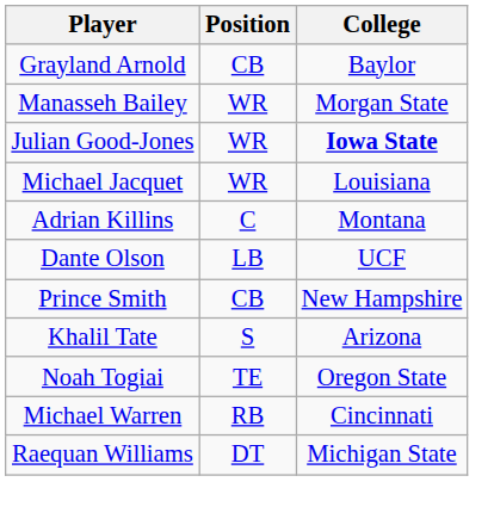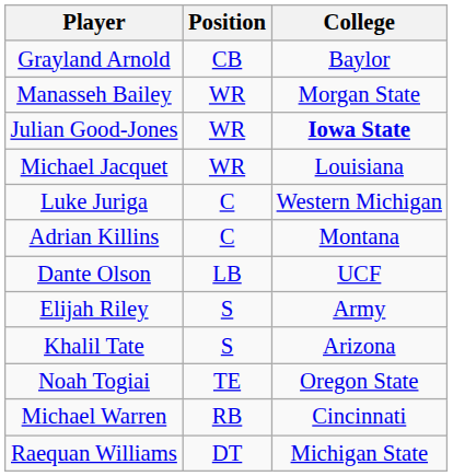 <table class="wikitable" style="text-align:center">
 <tr>
 <th>Player</th>
 <th>Position</th>
 <th>College</th>
 </tr>
 <tr>
 <td><a href='#'>Grayland Arnold</a></td>
 <td><a href='#'>CB</a></td>
 <td><a href='#'>Baylor</a></td>
 </tr>
 <tr>
 <td><a href='#'>Manasseh Bailey</a></td>
 <td><a href='#'>WR</a></td>
 <td><a href='#'>Morgan State</a></td>
 </tr>
 <tr>
 <td><a href='#'>Julian Good-Jones</a></td>
 <td><a href='#'>WR</a></td>
 <td><strong><a href='#'>Iowa State</a></strong></td>
 </tr>
 <tr>
 <td><a href='#'>Michael Jacquet</a></td>
 <td><a href='#'>WR</a></td>
 <td><a href='#'>Louisiana</a></td>
 </tr>
 <tr>
+<td><a href='#'>Luke Juriga</a></td>
+<td><a href='#'>C</a></td>
+<td><a href='#'>Western Michigan</a></td>
+</tr>
+<tr>
 <td><a href='#'>Adrian Killins</a></td>
 <td><a href='#'>C</a></td>
 <td><a href='#'>Montana</a></td>
 </tr>
 <tr>
 <td><a href='#'>Dante Olson</a></td>
 <td><a href='#'>LB</a></td>
 <td><a href='#'>UCF</a></td>
 </tr>
 <tr>
-<td><a href='#'>Prince Smith</a></td>
-<td><a href='#'>CB</a></td>
-<td><a href='#'>New Hampshire</a></td>
+<td><a href='#'>Elijah Riley</a></td>
+<td><a href='#'>S</a></td>
+<td><a href='#'>Army</a></td>
 </tr>
 <tr>
 <td><a href='#'>Khalil Tate</a></td>
 <td><a href='#'>S</a></td>
 <td><a href='#'>Arizona</a></td>
 </tr>
 <tr>
 <td><a href='#'>Noah Togiai</a></td>
 <td><a href='#'>TE</a></td>
 <td><a href='#'>Oregon State</a></td>
 </tr>
 <tr>
 <td><a href='#'>Michael Warren</a></td>
 <td><a href='#'>RB</a></td>
 <td><a href='#'>Cincinnati</a></td>
 </tr>
 <tr>
 <td><a href='#'>Raequan Williams</a></td>
 <td><a href='#'>DT</a></td>
 <td><a href='#'>Michigan State</a></td>
 </tr>
 </table>
